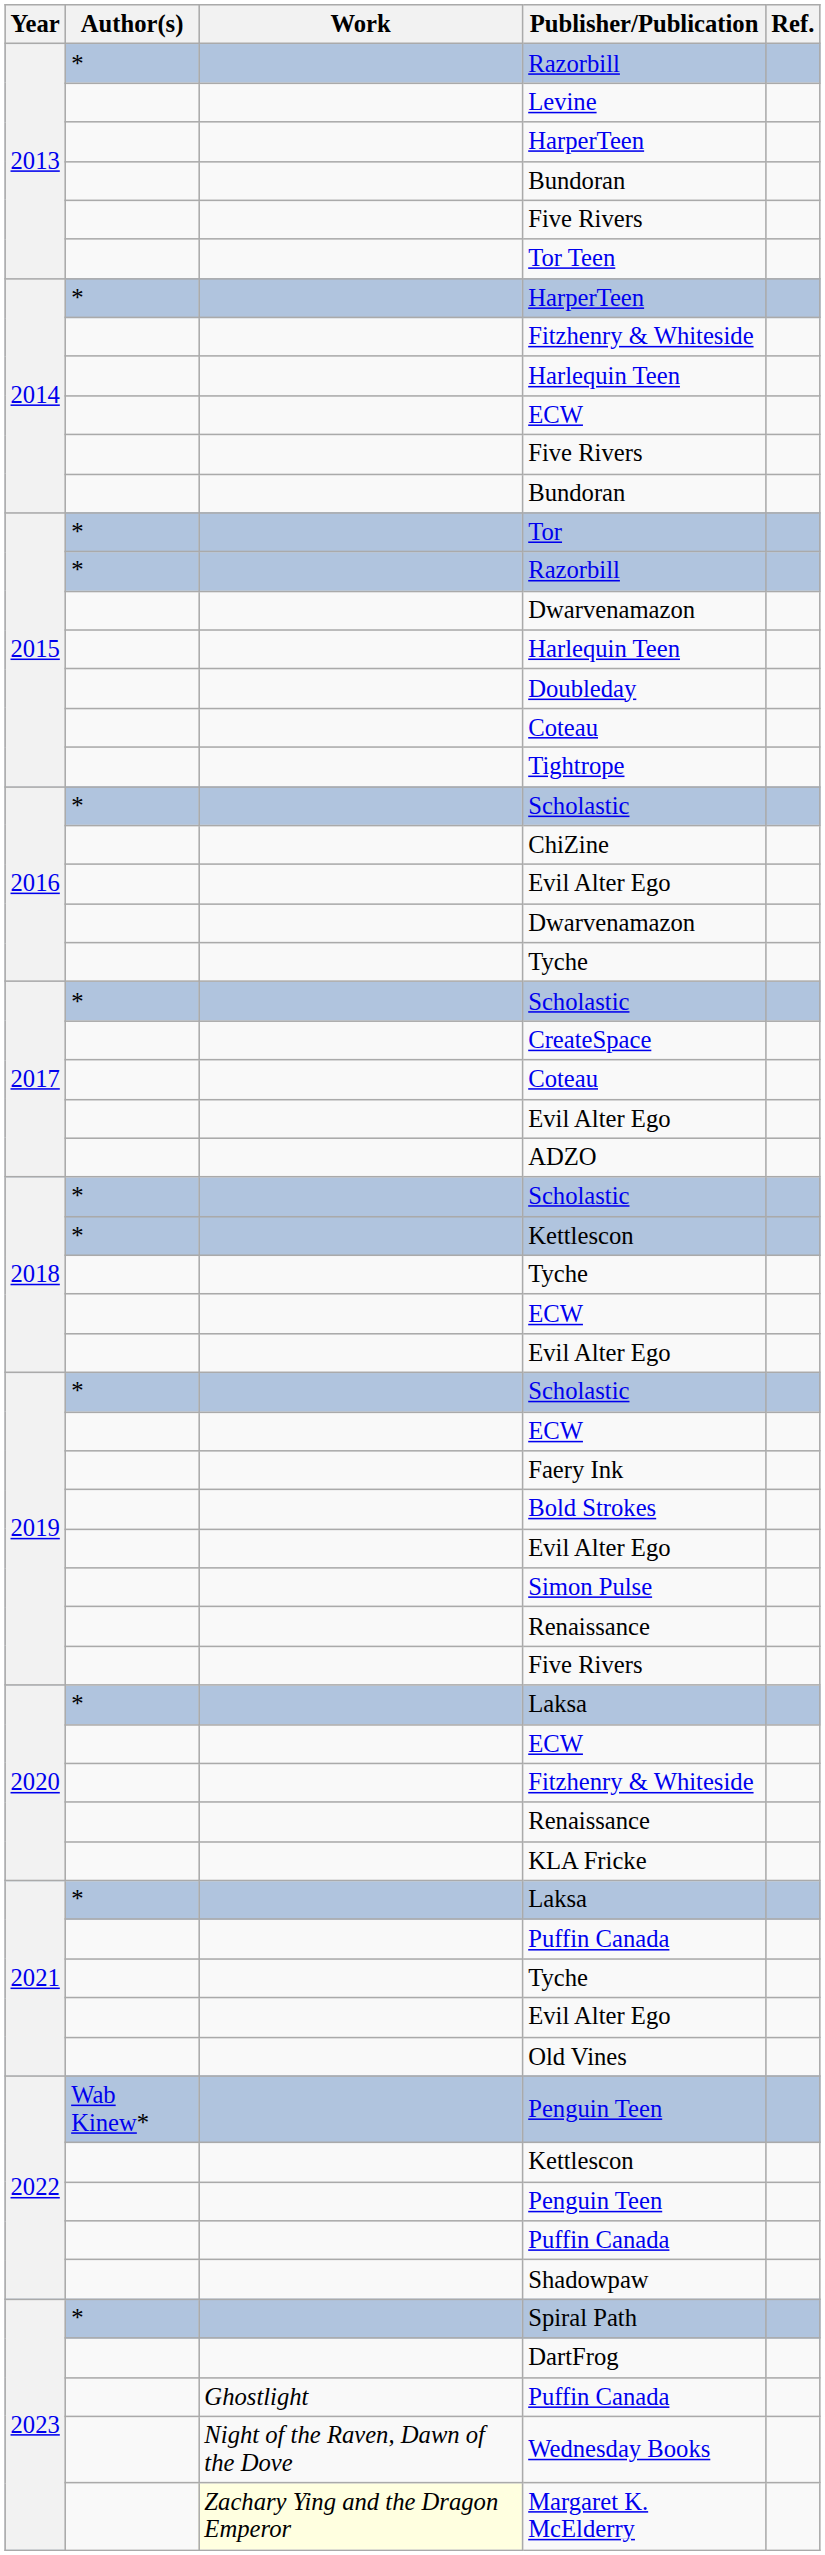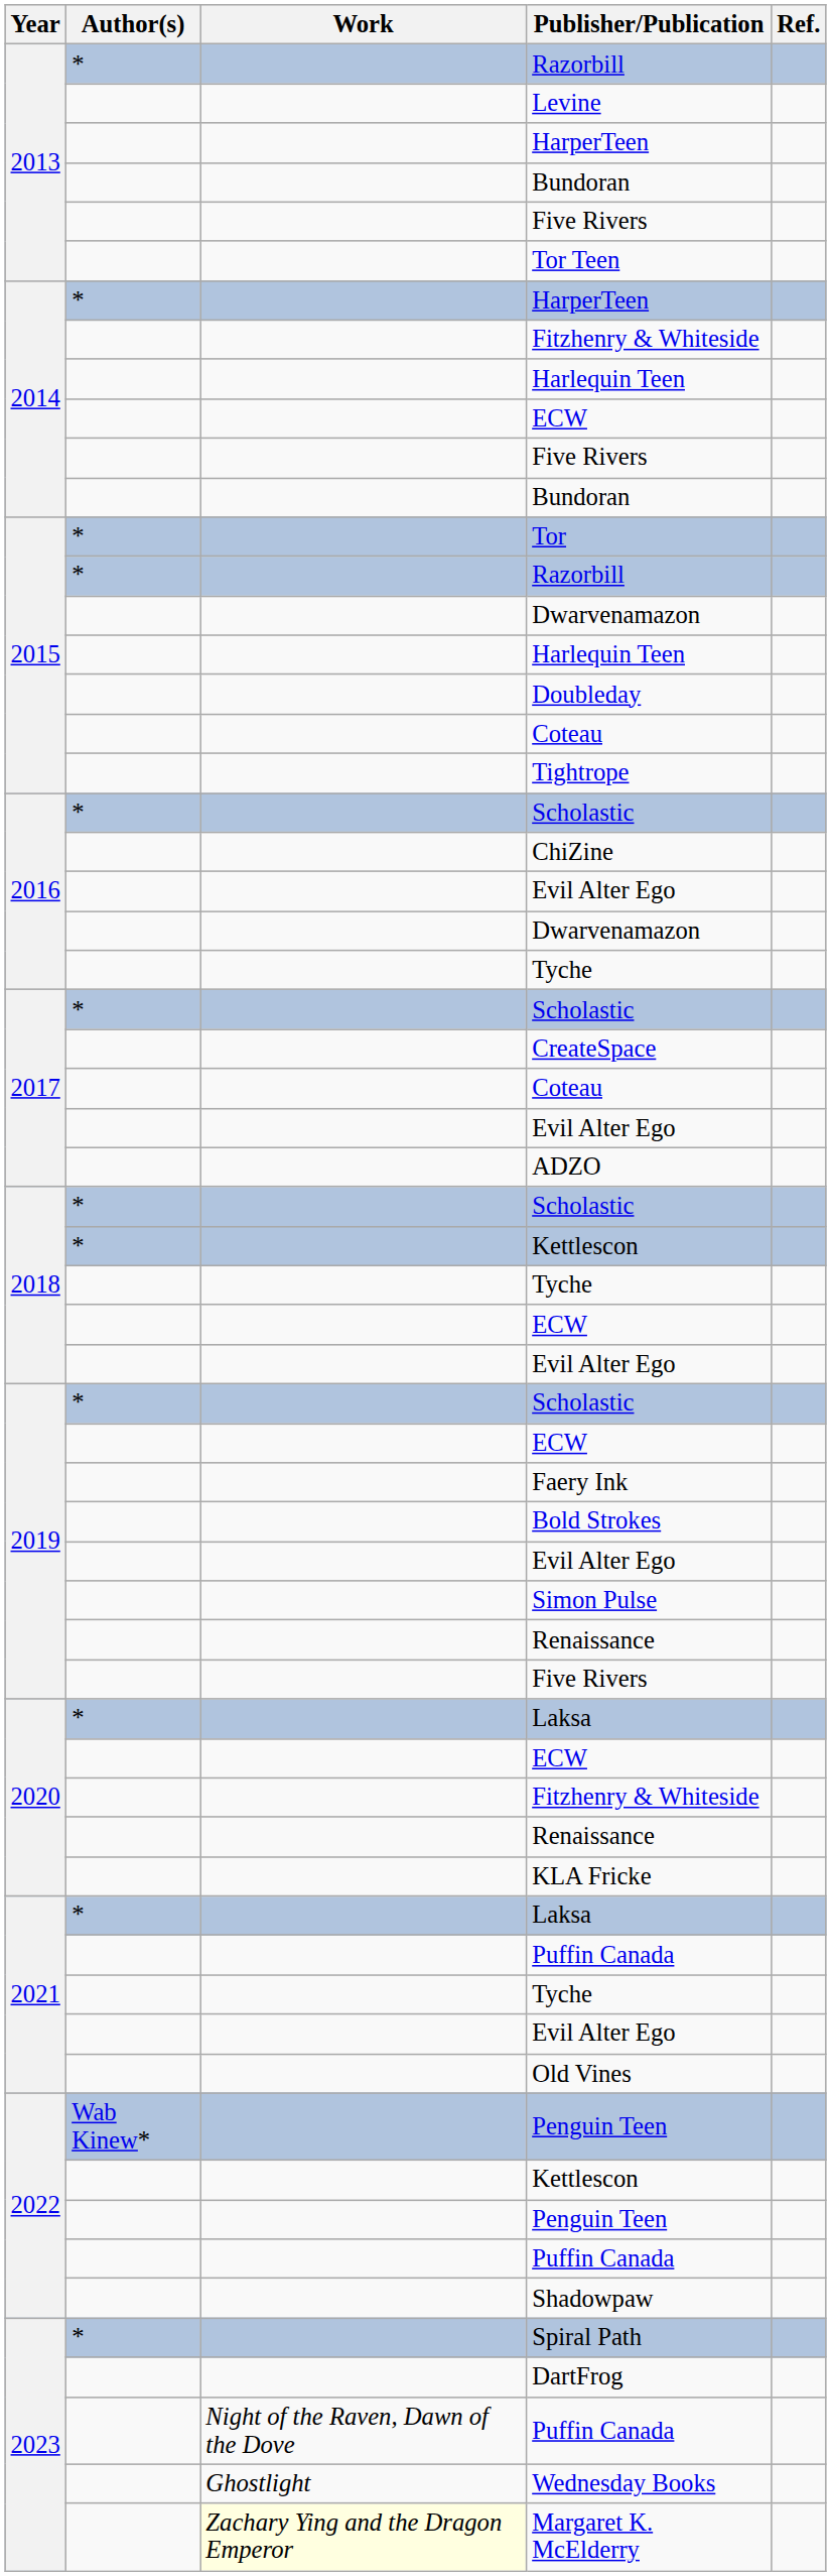 <table class="sortable wikitable" width="85%" cellpadding="5" style="margin: 1em auto 1em auto">
 <tr>
 <th scope="col">Year</th>
 <th scope="col">Author(s)</th>
 <th scope="col">Work</th>
 <th scope="col">Publisher/Publication</th>
 <th class="unsortable">Ref.</th>
 </tr>
 <tr style="background:#B0C4DE;">
 <th rowspan="6" scope="row" align="center" style="font-weight:normal;"><a href='#'>2013</a></th>
 <td>*</td>
 <td></td>
 <td><a href='#'>Razorbill</a></td>
 <td align="center"></td>
 </tr>
 <tr>
 <td></td>
 <td></td>
 <td><a href='#'>Levine</a></td>
 <td align="center"></td>
 </tr>
 <tr>
 <td></td>
 <td></td>
 <td><a href='#'>HarperTeen</a></td>
 <td align="center"></td>
 </tr>
 <tr>
 <td></td>
 <td></td>
 <td>Bundoran</td>
 <td align="center"></td>
 </tr>
 <tr>
 <td></td>
 <td></td>
 <td>Five Rivers</td>
 <td align="center"></td>
 </tr>
 <tr>
 <td></td>
 <td></td>
 <td><a href='#'>Tor Teen</a></td>
 <td align="center"></td>
 </tr>
 <tr style="background:#B0C4DE;">
 <th rowspan="6" scope="row" align="center" style="font-weight:normal;"><a href='#'>2014</a></th>
 <td>*</td>
 <td></td>
 <td><a href='#'>HarperTeen</a></td>
 <td align="center"></td>
 </tr>
 <tr>
 <td></td>
 <td></td>
 <td><a href='#'>Fitzhenry & Whiteside</a></td>
 <td align="center"></td>
 </tr>
 <tr>
 <td></td>
 <td></td>
 <td><a href='#'>Harlequin Teen</a></td>
 <td align="center"></td>
 </tr>
 <tr>
 <td></td>
 <td></td>
 <td><a href='#'>ECW</a></td>
 <td align="center"></td>
 </tr>
 <tr>
 <td></td>
 <td></td>
 <td>Five Rivers</td>
 <td align="center"></td>
 </tr>
 <tr>
 <td></td>
 <td></td>
 <td>Bundoran</td>
 <td align="center"></td>
 </tr>
 <tr style="background:#B0C4DE;">
 <th rowspan="7" scope="row" align="center" style="font-weight:normal;"><a href='#'>2015</a></th>
 <td>*</td>
 <td></td>
 <td><a href='#'>Tor</a></td>
 <td align="center"></td>
 </tr>
 <tr style="background:#B0C4DE;">
 <td>*</td>
 <td></td>
 <td><a href='#'>Razorbill</a></td>
 <td align="center"></td>
 </tr>
 <tr>
 <td></td>
 <td></td>
 <td>Dwarvenamazon</td>
 <td align="center"></td>
 </tr>
 <tr>
 <td></td>
 <td></td>
 <td><a href='#'>Harlequin Teen</a></td>
 <td align="center"></td>
 </tr>
 <tr>
 <td></td>
 <td></td>
 <td><a href='#'>Doubleday</a></td>
 <td align="center"></td>
 </tr>
 <tr>
 <td></td>
 <td></td>
 <td><a href='#'>Coteau</a></td>
 <td align="center"></td>
 </tr>
 <tr>
 <td></td>
 <td></td>
 <td><a href='#'>Tightrope</a></td>
 <td align="center"></td>
 </tr>
 <tr style="background:#B0C4DE;">
 <th rowspan="5" scope="row" align="center" style="font-weight:normal;"><a href='#'>2016</a></th>
 <td>*</td>
 <td></td>
 <td><a href='#'>Scholastic</a></td>
 <td align="center"></td>
 </tr>
 <tr>
 <td></td>
 <td></td>
 <td>ChiZine</td>
 <td align="center"></td>
 </tr>
 <tr>
 <td></td>
 <td></td>
 <td>Evil Alter Ego</td>
 <td align="center"></td>
 </tr>
 <tr>
 <td></td>
 <td></td>
 <td>Dwarvenamazon</td>
 <td align="center"></td>
 </tr>
 <tr>
 <td></td>
 <td></td>
 <td>Tyche</td>
 <td align="center"></td>
 </tr>
 <tr style="background:#B0C4DE;">
 <th rowspan="5" scope="row" align="center" style="font-weight:normal;"><a href='#'>2017</a></th>
 <td>*</td>
 <td></td>
 <td><a href='#'>Scholastic</a></td>
 <td align="center"></td>
 </tr>
 <tr>
 <td></td>
 <td></td>
 <td><a href='#'>CreateSpace</a></td>
 <td align="center"></td>
 </tr>
 <tr>
 <td></td>
 <td></td>
 <td><a href='#'>Coteau</a></td>
 <td align="center"></td>
 </tr>
 <tr>
 <td></td>
 <td></td>
 <td>Evil Alter Ego</td>
 <td align="center"></td>
 </tr>
 <tr>
 <td></td>
 <td></td>
 <td>ADZO</td>
 <td align="center"></td>
 </tr>
 <tr style="background:#B0C4DE;">
 <th rowspan="5" scope="row" align="center" style="font-weight:normal;"><a href='#'>2018</a></th>
 <td>*</td>
 <td></td>
 <td><a href='#'>Scholastic</a></td>
 <td align="center"></td>
 </tr>
 <tr style="background:#B0C4DE;">
 <td>*</td>
 <td></td>
 <td>Kettlescon</td>
 <td align="center"></td>
 </tr>
 <tr>
 <td></td>
 <td></td>
 <td>Tyche</td>
 <td align="center"></td>
 </tr>
 <tr>
 <td></td>
 <td></td>
 <td><a href='#'>ECW</a></td>
 <td align="center"></td>
 </tr>
 <tr>
 <td></td>
 <td></td>
 <td>Evil Alter Ego</td>
 <td align="center"></td>
 </tr>
 <tr style="background:#B0C4DE;">
 <th rowspan="8" scope="row" align="center" style="font-weight:normal;"><a href='#'>2019</a></th>
 <td>*</td>
 <td></td>
 <td><a href='#'>Scholastic</a></td>
 <td align="center"></td>
 </tr>
 <tr>
 <td></td>
 <td></td>
 <td><a href='#'>ECW</a></td>
 <td align="center"></td>
 </tr>
 <tr>
 <td></td>
 <td></td>
 <td>Faery Ink</td>
 <td align="center"></td>
 </tr>
 <tr>
 <td></td>
 <td></td>
 <td><a href='#'>Bold Strokes</a></td>
 <td align="center"></td>
 </tr>
 <tr>
 <td></td>
 <td></td>
 <td>Evil Alter Ego</td>
 <td align="center"></td>
 </tr>
 <tr>
 <td></td>
 <td></td>
 <td><a href='#'>Simon Pulse</a></td>
 <td align="center"></td>
 </tr>
 <tr>
 <td></td>
 <td></td>
 <td>Renaissance</td>
 <td align="center"></td>
 </tr>
 <tr>
 <td></td>
 <td></td>
 <td>Five Rivers</td>
 <td align="center"></td>
 </tr>
 <tr style="background:#B0C4DE;">
 <th rowspan="5" style="font-weight:normal;"><a href='#'>2020</a></th>
 <td>*</td>
 <td></td>
 <td>Laksa</td>
 <td align="center"></td>
 </tr>
 <tr>
 <td></td>
 <td></td>
 <td><a href='#'>ECW</a></td>
 <td align="center"></td>
 </tr>
 <tr>
 <td></td>
 <td></td>
 <td><a href='#'>Fitzhenry & Whiteside</a></td>
 <td align="center"></td>
 </tr>
 <tr>
 <td></td>
 <td></td>
 <td>Renaissance</td>
 <td align="center"></td>
 </tr>
 <tr>
 <td></td>
 <td></td>
 <td>KLA Fricke</td>
 <td align="center"></td>
 </tr>
 <tr style="background:#B0C4DE;">
 <th rowspan="5" style="font-weight:normal;"><a href='#'>2021</a></th>
 <td>*</td>
 <td></td>
 <td>Laksa</td>
 <td align="center"></td>
 </tr>
 <tr>
 <td></td>
 <td></td>
 <td><a href='#'>Puffin Canada</a></td>
 <td align="center"></td>
 </tr>
 <tr>
 <td></td>
 <td></td>
 <td>Tyche</td>
 <td align="center"></td>
 </tr>
 <tr>
 <td></td>
 <td></td>
 <td>Evil Alter Ego</td>
 <td align="center"></td>
 </tr>
 <tr>
 <td></td>
 <td></td>
 <td>Old Vines</td>
 <td align="center"></td>
 </tr>
 <tr style="background:#B0C4DE;">
 <th rowspan="5" style="font-weight:normal;"><a href='#'>2022</a></th>
 <td><a href='#'>Wab Kinew</a>*</td>
 <td></td>
 <td><a href='#'>Penguin Teen</a></td>
 <td align="center"></td>
 </tr>
 <tr>
 <td></td>
 <td></td>
 <td>Kettlescon</td>
 <td align="center"></td>
 </tr>
 <tr>
 <td></td>
 <td></td>
 <td><a href='#'>Penguin Teen</a></td>
 <td align="center"></td>
 </tr>
 <tr>
 <td></td>
 <td></td>
 <td><a href='#'>Puffin Canada</a></td>
 <td align="center"></td>
 </tr>
 <tr>
 <td></td>
 <td></td>
 <td>Shadowpaw</td>
 <td align="center"></td>
 </tr>
 <tr style="background:#B0C4DE;">
 <th rowspan="5" style="font-weight:normal;"><a href='#'>2023</a></th>
 <td>*</td>
 <td></td>
 <td>Spiral Path</td>
 <td align="center"></td>
 </tr>
 <tr>
 <td></td>
 <td></td>
 <td>DartFrog</td>
 <td align="center"></td>
 </tr>
 <tr>
 <td></td>
-<td><em>Ghostlight</em></td>
+<td><em>Night of the Raven, Dawn of the Dove</em></td>
 <td><a href='#'>Puffin Canada</a></td>
 <td align="center"></td>
 </tr>
 <tr>
 <td></td>
-<td><em>Night of the Raven, Dawn of the Dove</em></td>
+<td><em>Ghostlight</em></td>
 <td><a href='#'>Wednesday Books</a></td>
 <td align="center"></td>
 </tr>
 <tr>
 <td></td>
 <td style="background: lightyellow;"><em>Zachary Ying and the Dragon Emperor</em></td>
 <td><a href='#'>Margaret K. McElderry</a></td>
 <td align="center"></td>
 </tr>
 </table>
